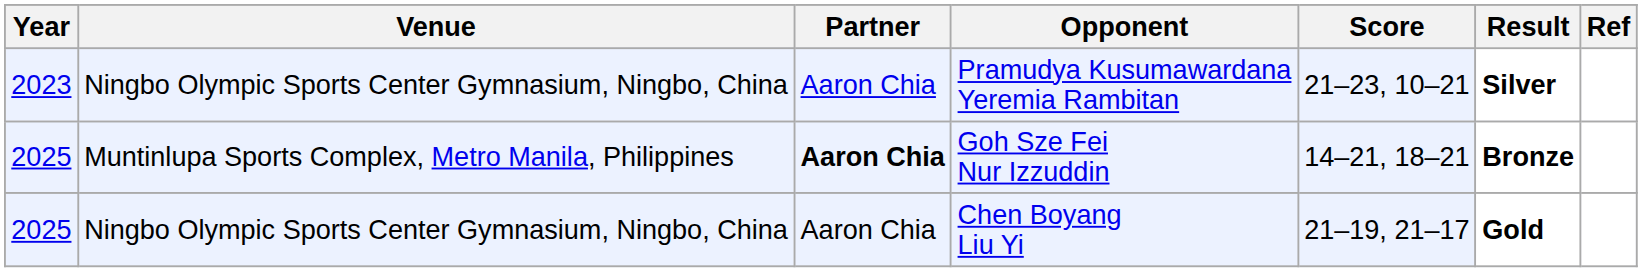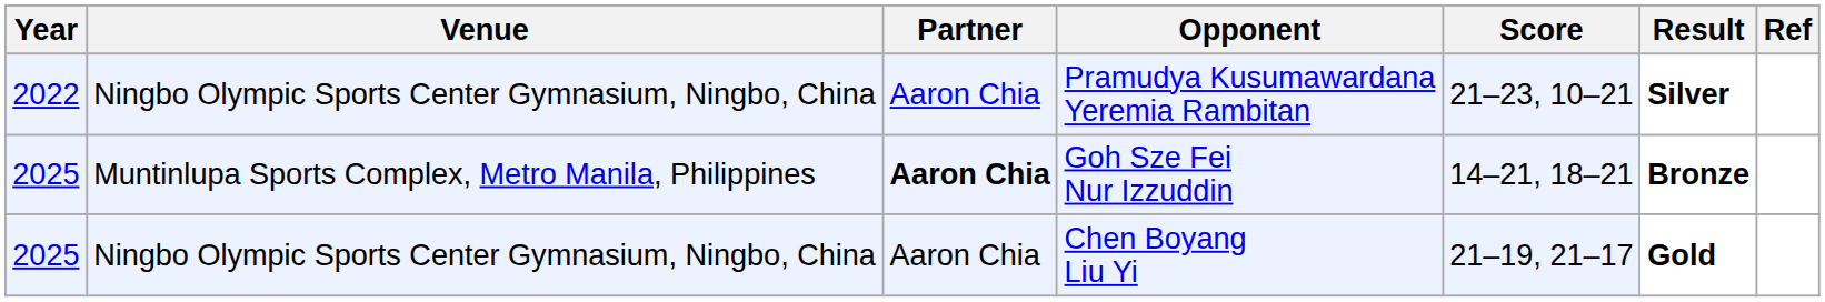 <table class="sortable wikitable" style="font-size: 90%;">
 <tr>
 <th>Year</th>
 <th>Venue</th>
 <th>Partner</th>
 <th>Opponent</th>
 <th>Score</th>
 <th>Result</th>
 <th>Ref</th>
 </tr>
 <tr style="background:#ECF2FF">
-<td align="center"><a href='#'>2023</a></td>
+<td align="center"><a href='#'>2022</a></td>
 <td align="left">Ningbo Olympic Sports Center Gymnasium, Ningbo, China</td>
 <td align="left"> <a href='#'>Aaron Chia</a></td>
 <td align="left"> <a href='#'>Pramudya Kusumawardana</a><br> <a href='#'>Yeremia Rambitan</a></td>
 <td align="left">21–23, 10–21</td>
 <td style="text-align:left; background:white"> <strong>Silver</strong></td>
 <td style="text-align:center; background:white"></td>
 </tr>
 <tr style="background:#ECF2FF">
 <td align="center"><a href='#'>2025</a></td>
 <td align="left">Muntinlupa Sports Complex, <a href='#'>Metro Manila</a>, Philippines</td>
 <td align="left"><strong> Aaron Chia</strong></td>
 <td align="left"> <a href='#'>Goh Sze Fei</a><br> <a href='#'>Nur Izzuddin</a></td>
 <td align="left">14–21, 18–21</td>
 <td style="text-align:left; background:white"> <strong>Bronze</strong></td>
 <td style="text-align:center; background:white"></td>
 </tr>
 <tr style="background:#ECF2FF">
 <td align="center"><a href='#'>2025</a></td>
 <td align="left">Ningbo Olympic Sports Center Gymnasium, Ningbo, China</td>
 <td align="left"> Aaron Chia</td>
 <td align="left"> <a href='#'>Chen Boyang</a><br> <a href='#'>Liu Yi</a></td>
 <td align="left">21–19, 21–17</td>
 <td style="text-align:left; background: white"> <strong>Gold</strong></td>
 <td style="text-align:center; background: white"></td>
 </tr>
 </table>
